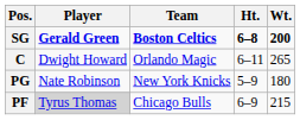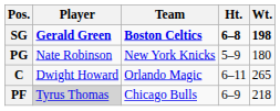 <table class="wikitable">
 <tr>
 <th>Pos.</th>
 <th>Player</th>
 <th>Team</th>
 <th>Ht.</th>
 <th>Wt.</th>
 </tr>
 <tr>
 <th>SG</th>
 <td><strong><a href='#'>Gerald Green</a></strong></td>
 <td><strong><a href='#'>Boston Celtics</a></strong></td>
 <td><strong>6–8</strong></td>
-<td><strong>200</strong></td>
+<td><strong>198</strong></td>
+</tr>
+<tr>
+<th>PG</th>
+<td><a href='#'>Nate Robinson</a></td>
+<td><a href='#'>New York Knicks</a></td>
+<td>5–9</td>
+<td>180</td>
 </tr>
 <tr>
 <th>C</th>
 <td><a href='#'>Dwight Howard</a></td>
 <td><a href='#'>Orlando Magic</a></td>
 <td>6–11</td>
 <td>265</td>
 </tr>
 <tr>
-<th>PG</th>
-<td><a href='#'>Nate Robinson</a></td>
-<td><a href='#'>New York Knicks</a></td>
-<td>5–9</td>
-<td>180</td>
-</tr>
-<tr>
 <th>PF</th>
 <td style="background: lightgrey;"><a href='#'>Tyrus Thomas</a></td>
 <td><a href='#'>Chicago Bulls</a></td>
 <td>6–9</td>
-<td>215</td>
+<td>218</td>
 </tr>
 </table>
